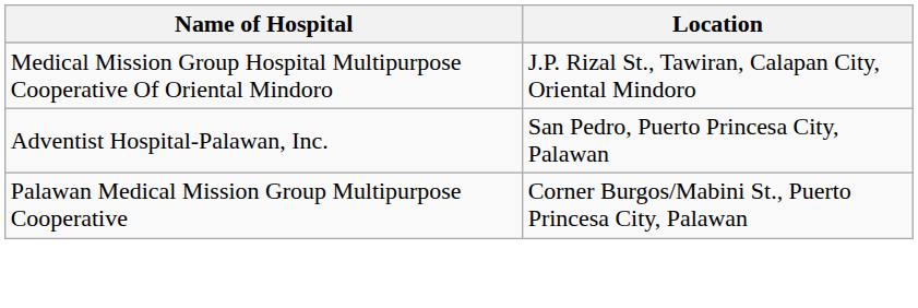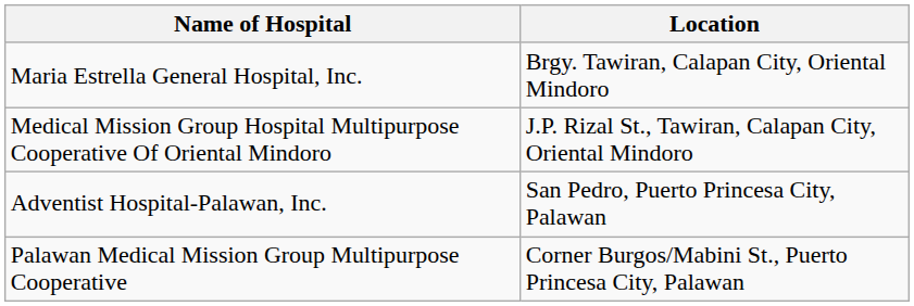 <table class="wikitable">
 <tr>
 <th>Name of Hospital</th>
 <th>Location</th>
+</tr>
+<tr style="vertical-align:middle;">
+<td>Maria Estrella General Hospital, Inc.</td>
+<td>Brgy. Tawiran, Calapan City, Oriental Mindoro</td>
 </tr>
 <tr style="vertical-align:middle;">
 <td>Medical Mission Group Hospital Multipurpose Cooperative Of Oriental Mindoro</td>
 <td>J.P. Rizal St., Tawiran, Calapan City, Oriental Mindoro</td>
 </tr>
 <tr style="vertical-align:middle;">
 <td>Adventist Hospital-Palawan, Inc.</td>
 <td>San Pedro, Puerto Princesa City, Palawan</td>
 </tr>
 <tr style="vertical-align:middle;">
 <td>Palawan Medical Mission Group Multipurpose Cooperative</td>
 <td>Corner Burgos/Mabini St., Puerto Princesa City, Palawan</td>
 </tr>
 </table>
